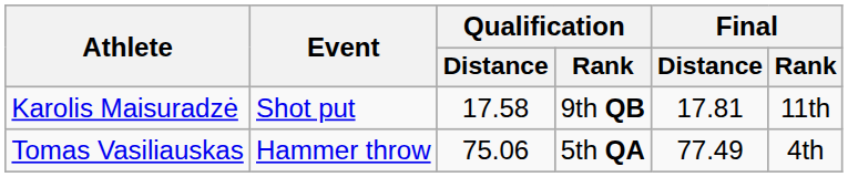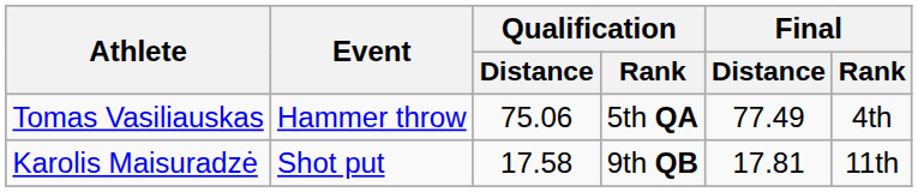 <table class="wikitable" style="font-size:90%">
 <tr>
 <th rowspan=2>Athlete</th>
 <th rowspan=2>Event</th>
 <th colspan=2>Qualification</th>
 <th colspan=2>Final</th>
 </tr>
 <tr style="font-size:95%">
 <th>Distance</th>
 <th>Rank</th>
 <th>Distance</th>
 <th>Rank</th>
 </tr>
 <tr align=center>
+<td align=left><a href='#'>Tomas Vasiliauskas</a></td>
+<td align=left><a href='#'>Hammer throw</a></td>
+<td>75.06</td>
+<td>5th <strong>QA</strong></td>
+<td>77.49</td>
+<td>4th</td>
+</tr>
+<tr align=center>
 <td align=left><a href='#'>Karolis Maisuradzė</a></td>
 <td align=left><a href='#'>Shot put</a></td>
 <td>17.58</td>
 <td>9th <strong>QB</strong></td>
 <td>17.81</td>
 <td>11th</td>
 </tr>
-<tr align=center>
-<td align=left><a href='#'>Tomas Vasiliauskas</a></td>
-<td align=left><a href='#'>Hammer throw</a></td>
-<td>75.06</td>
-<td>5th <strong>QA</strong></td>
-<td>77.49</td>
-<td>4th</td>
-</tr>
 </table>
